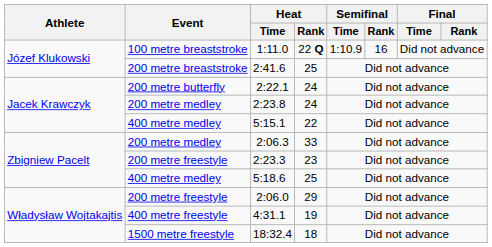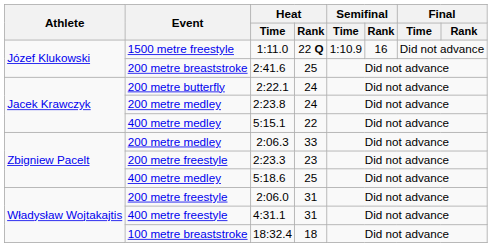 <table class=wikitable style="font-size:90%">
 <tr>
 <th rowspan="2">Athlete</th>
 <th rowspan="2">Event</th>
 <th colspan="2">Heat</th>
 <th colspan="2">Semifinal</th>
 <th colspan="2">Final</th>
 </tr>
 <tr style="font-size:95%">
 <th>Time</th>
 <th>Rank</th>
 <th>Time</th>
 <th>Rank</th>
 <th>Time</th>
 <th>Rank</th>
 </tr>
 <tr align=center>
 <td align=left rowspan=2><a href='#'>Józef Klukowski</a></td>
-<td align=left><a href='#'>100 metre breaststroke</a></td>
+<td align=left><a href='#'>1500 metre freestyle</a></td>
 <td>1:11.0</td>
 <td>22 <strong>Q</strong></td>
 <td>1:10.9</td>
 <td>16</td>
 <td colspan=2 align=center>Did not advance</td>
 </tr>
 <tr>
 <td align=left><a href='#'>200 metre breaststroke</a></td>
 <td>2:41.6</td>
 <td align=center>25</td>
 <td colspan=4 align=center>Did not advance</td>
 </tr>
 <tr align=center>
 <td align=left rowspan=3><a href='#'>Jacek Krawczyk</a></td>
 <td align=left><a href='#'>200 metre butterfly</a></td>
 <td>2:22.1</td>
 <td>24</td>
 <td colspan=4 align=center>Did not advance</td>
 </tr>
 <tr>
 <td align=left><a href='#'>200 metre medley</a></td>
 <td>2:23.8</td>
 <td align=center>24</td>
 <td colspan=4 align=center>Did not advance</td>
 </tr>
 <tr>
 <td align=left><a href='#'>400 metre medley</a></td>
 <td>5:15.1</td>
 <td align=center>22</td>
 <td colspan=4 align=center>Did not advance</td>
 </tr>
 <tr align=center>
 <td align=left rowspan=3><a href='#'>Zbigniew Pacelt</a></td>
 <td align=left><a href='#'>200 metre medley</a></td>
 <td>2:06.3</td>
 <td>33</td>
 <td colspan=4 align=center>Did not advance</td>
 </tr>
 <tr>
 <td align=left><a href='#'>200 metre freestyle</a></td>
 <td>2:23.3</td>
 <td align=center>23</td>
 <td colspan=4 align=center>Did not advance</td>
 </tr>
 <tr>
 <td align=left><a href='#'>400 metre medley</a></td>
 <td>5:18.6</td>
 <td align=center>25</td>
 <td colspan=4 align=center>Did not advance</td>
 </tr>
 <tr align=center>
 <td align=left rowspan=3><a href='#'>Władysław Wojtakajtis</a></td>
 <td align=left><a href='#'>200 metre freestyle</a></td>
 <td>2:06.0</td>
-<td>29</td>
+<td>31</td>
 <td colspan=4 align=center>Did not advance</td>
 </tr>
 <tr>
 <td align=left><a href='#'>400 metre freestyle</a></td>
 <td>4:31.1</td>
-<td align=center>19</td>
+<td align=center>31</td>
 <td colspan=4 align=center>Did not advance</td>
 </tr>
 <tr>
-<td align=left><a href='#'>1500 metre freestyle</a></td>
+<td align=left><a href='#'>100 metre breaststroke</a></td>
 <td>18:32.4</td>
 <td align=center>18</td>
 <td colspan=4 align=center>Did not advance</td>
 </tr>
 </table>
